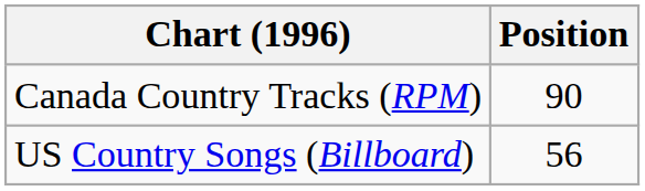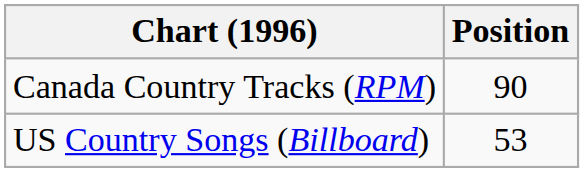 <table class="wikitable sortable">
 <tr>
 <th scope="col">Chart (1996)</th>
 <th scope="col">Position</th>
 </tr>
 <tr>
 <td>Canada Country Tracks (<em><a href='#'>RPM</a></em>)</td>
 <td align="center">90</td>
 </tr>
 <tr>
 <td>US <a href='#'>Country Songs</a> (<em><a href='#'>Billboard</a></em>)</td>
-<td align="center">56</td>
+<td align="center">53</td>
 </tr>
 </table>
